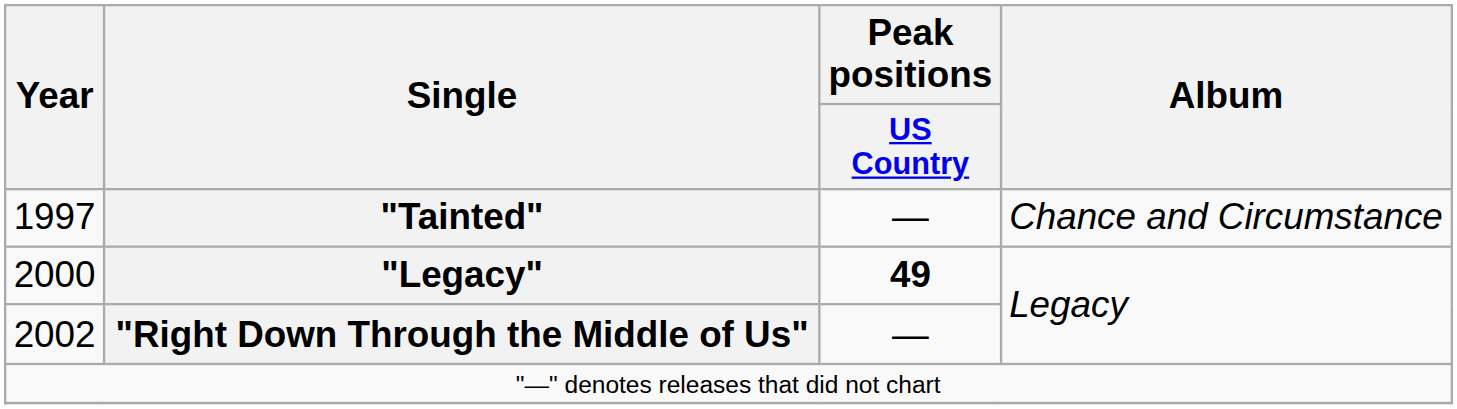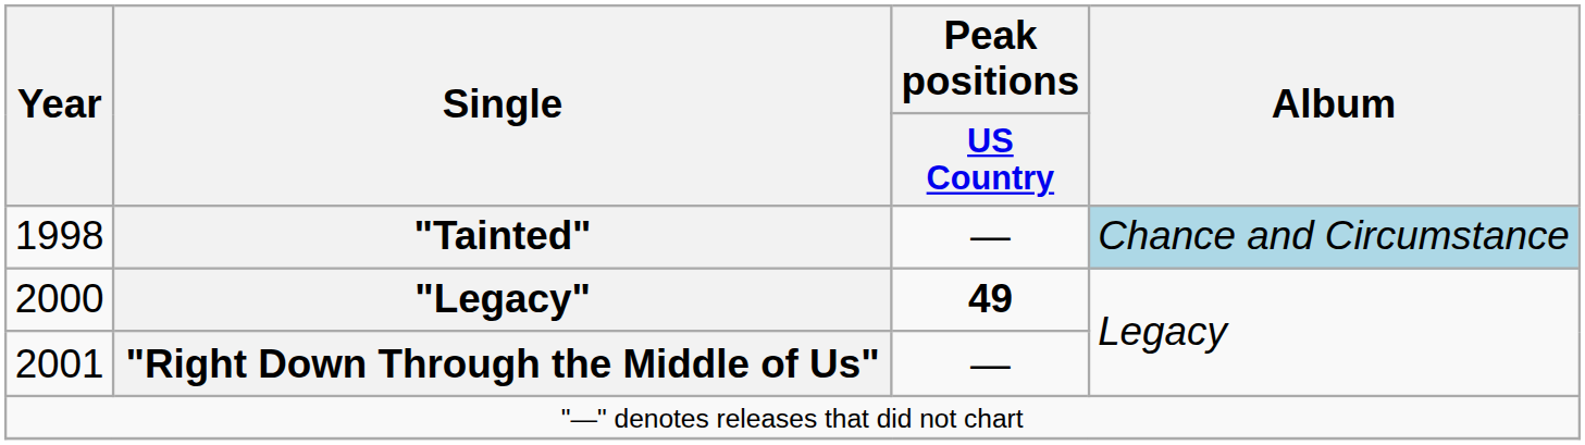 <table class="wikitable plainrowheaders" style="text-align:center;">
 <tr>
 <th rowspan="2">Year</th>
 <th rowspan="2" style="width:19em;">Single</th>
 <th colspan="1">Peak positions</th>
 <th rowspan="2">Album</th>
 </tr>
 <tr style="font-size:smaller;">
 <th width="60"><a href='#'>US Country</a><br></th>
 </tr>
 <tr>
-<td>1997</td>
+<td>1998</td>
 <th scope="row">"Tainted"</th>
 <td>—</td>
-<td align="left"><em>Chance and Circumstance</em></td>
+<td align="left" style="background: lightblue;"><em>Chance and Circumstance</em></td>
 </tr>
 <tr>
 <td>2000</td>
 <th scope="row">"Legacy"</th>
 <td><strong>49</strong></td>
 <td align="left" rowspan=2><em>Legacy</em></td>
 </tr>
 <tr>
-<td>2002</td>
+<td>2001</td>
 <th scope="row">"Right Down Through the Middle of Us"</th>
 <td>—</td>
 </tr>
 <tr>
 <td colspan="4" style="font-size:8pt">"—" denotes releases that did not chart</td>
 </tr>
 <tr>
 </tr>
 </table>
